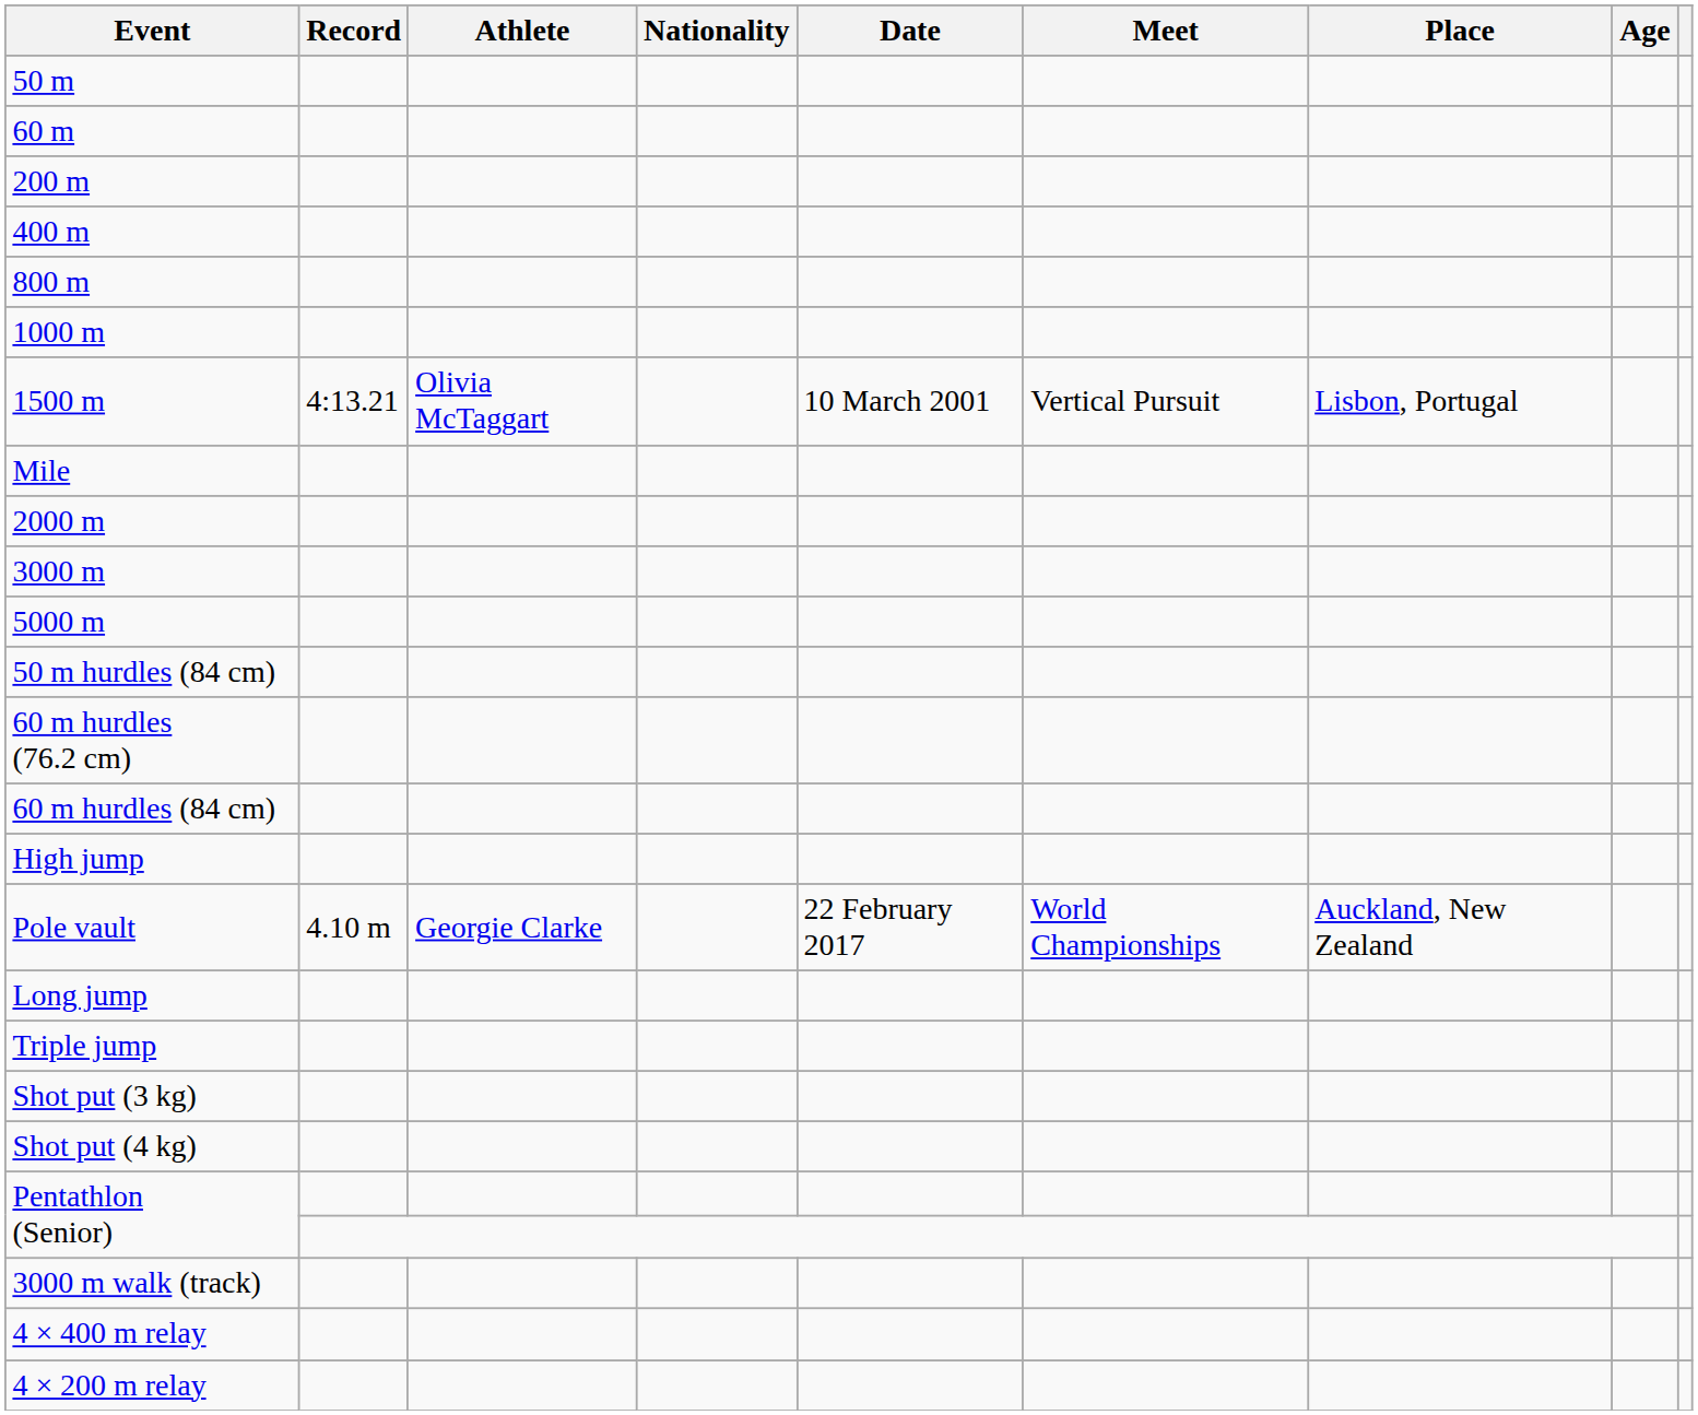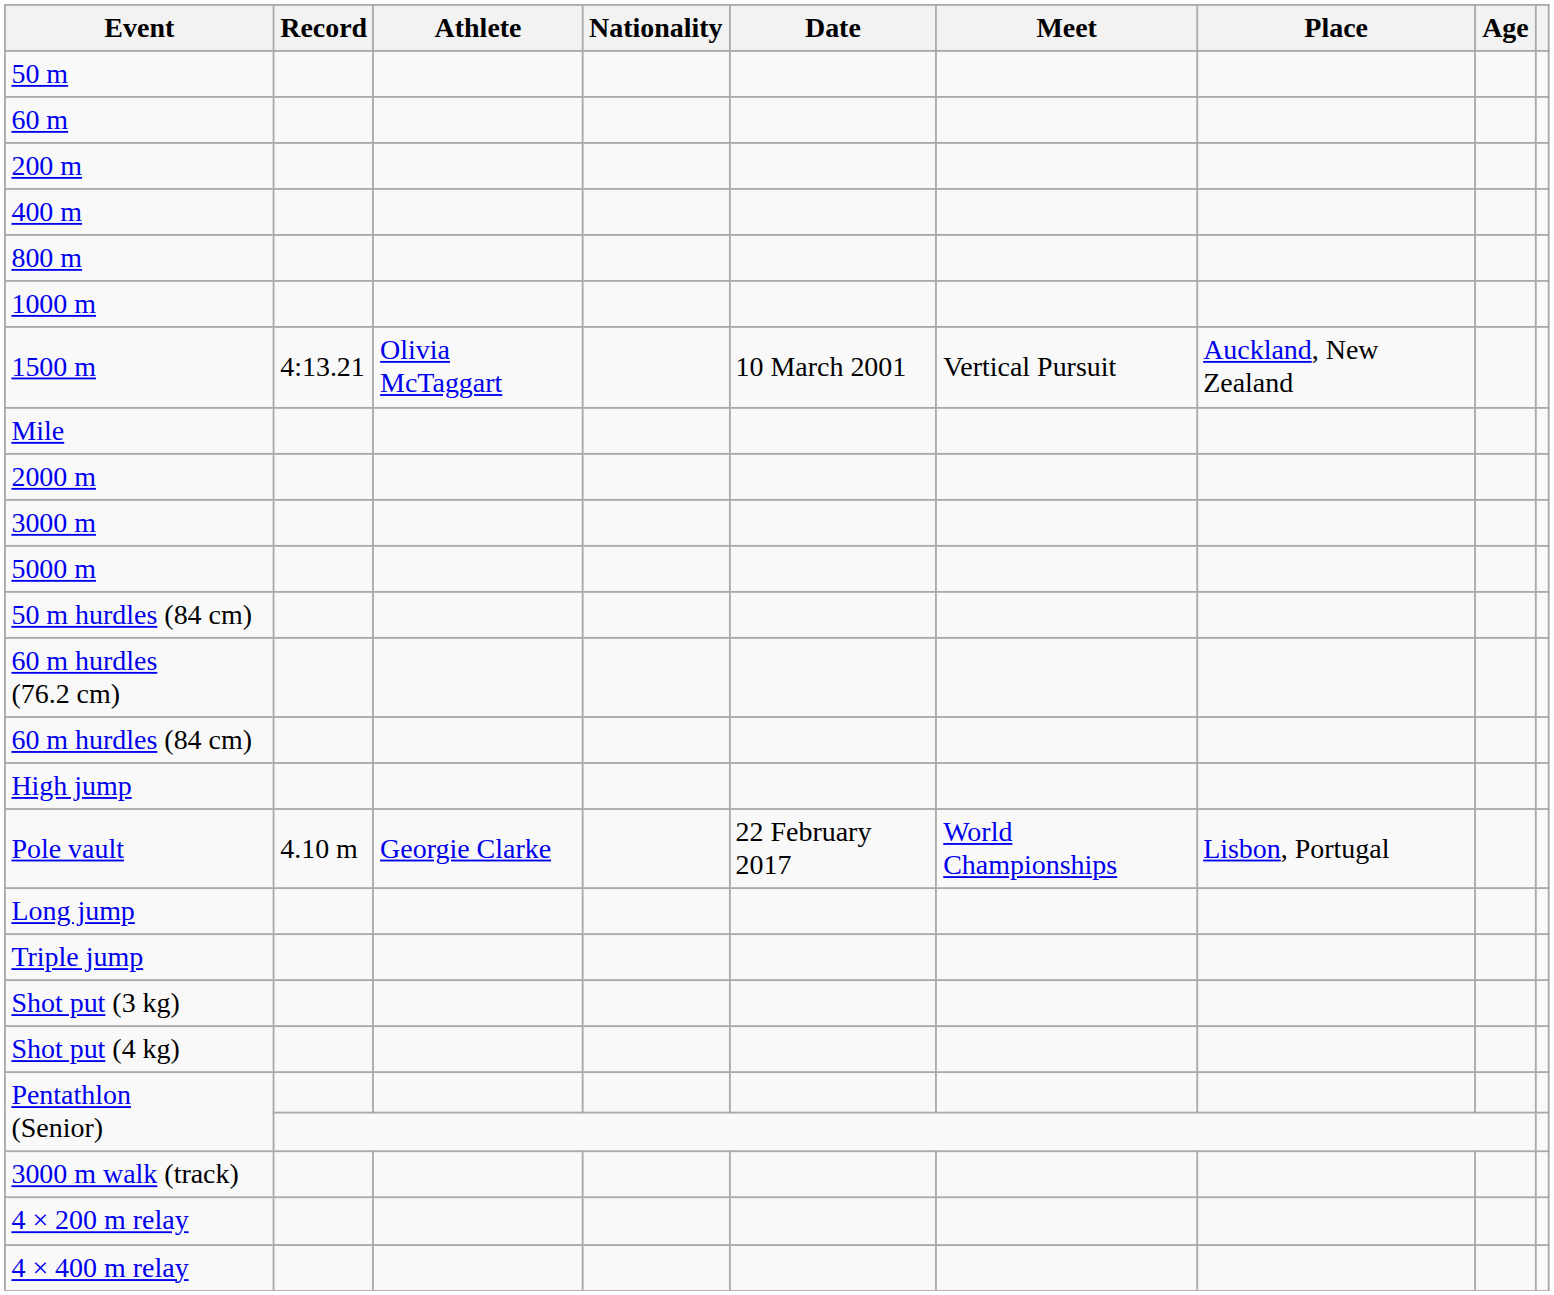 <table class=wikitable style="width: 95%; font-size: 95%;">
 <tr>
 <th>Event</th>
 <th>Record</th>
 <th>Athlete</th>
 <th>Nationality</th>
 <th>Date</th>
 <th>Meet</th>
 <th>Place</th>
 <th>Age</th>
 <th></th>
 </tr>
 <tr>
 <td><a href='#'>50 m</a></td>
 <td></td>
 <td></td>
 <td></td>
 <td></td>
 <td></td>
 <td></td>
 <td></td>
 <td></td>
 </tr>
 <tr>
 <td><a href='#'>60 m</a></td>
 <td></td>
 <td></td>
 <td></td>
 <td></td>
 <td></td>
 <td></td>
 <td></td>
 <td></td>
 </tr>
 <tr>
 <td><a href='#'>200 m</a></td>
 <td></td>
 <td></td>
 <td></td>
 <td></td>
 <td></td>
 <td></td>
 <td></td>
 <td></td>
 </tr>
 <tr>
 <td><a href='#'>400 m</a></td>
 <td></td>
 <td></td>
 <td></td>
 <td></td>
 <td></td>
 <td></td>
 <td></td>
 <td></td>
 </tr>
 <tr>
 <td><a href='#'>800 m</a></td>
 <td></td>
 <td></td>
 <td></td>
 <td></td>
 <td></td>
 <td></td>
 <td></td>
 <td></td>
 </tr>
 <tr>
 <td><a href='#'>1000 m</a></td>
 <td></td>
 <td></td>
 <td></td>
 <td></td>
 <td></td>
 <td></td>
 <td></td>
 <td></td>
 </tr>
 <tr>
 <td><a href='#'>1500 m</a></td>
 <td>4:13.21</td>
 <td><a href='#'>Olivia McTaggart</a></td>
 <td></td>
 <td>10 March 2001</td>
 <td>Vertical Pursuit</td>
-<td><a href='#'>Lisbon</a>, Portugal</td>
+<td><a href='#'>Auckland</a>, New Zealand</td>
 <td></td>
 <td></td>
 </tr>
 <tr>
 <td><a href='#'>Mile</a></td>
 <td></td>
 <td></td>
 <td></td>
 <td></td>
 <td></td>
 <td></td>
 <td></td>
 <td></td>
 </tr>
 <tr>
 <td><a href='#'>2000 m</a></td>
 <td></td>
 <td></td>
 <td></td>
 <td></td>
 <td></td>
 <td></td>
 <td></td>
 <td></td>
 </tr>
 <tr>
 <td><a href='#'>3000 m</a></td>
 <td></td>
 <td></td>
 <td></td>
 <td></td>
 <td></td>
 <td></td>
 <td></td>
 <td></td>
 </tr>
 <tr>
 <td><a href='#'>5000 m</a></td>
 <td></td>
 <td></td>
 <td></td>
 <td></td>
 <td></td>
 <td></td>
 <td></td>
 <td></td>
 </tr>
 <tr>
 <td><a href='#'>50 m hurdles</a> (84 cm)</td>
 <td></td>
 <td></td>
 <td></td>
 <td></td>
 <td></td>
 <td></td>
 <td></td>
 <td></td>
 </tr>
 <tr>
 <td><a href='#'>60 m hurdles</a> (76.2 cm)</td>
 <td></td>
 <td></td>
 <td></td>
 <td></td>
 <td></td>
 <td></td>
 <td></td>
 <td></td>
 </tr>
 <tr>
 <td><a href='#'>60 m hurdles</a> (84 cm)</td>
 <td></td>
 <td></td>
 <td></td>
 <td></td>
 <td></td>
 <td></td>
 <td></td>
 <td></td>
 </tr>
 <tr>
 <td><a href='#'>High jump</a></td>
 <td></td>
 <td></td>
 <td></td>
 <td></td>
 <td></td>
 <td></td>
 <td></td>
 <td></td>
 </tr>
 <tr>
 <td><a href='#'>Pole vault</a></td>
 <td>4.10 m</td>
 <td><a href='#'>Georgie Clarke</a></td>
 <td></td>
 <td>22 February 2017</td>
 <td><a href='#'>World Championships</a></td>
-<td><a href='#'>Auckland</a>, New Zealand</td>
+<td><a href='#'>Lisbon</a>, Portugal</td>
 <td></td>
 <td></td>
 </tr>
 <tr>
 <td><a href='#'>Long jump</a></td>
 <td></td>
 <td></td>
 <td></td>
 <td></td>
 <td></td>
 <td></td>
 <td></td>
 <td></td>
 </tr>
 <tr>
 <td><a href='#'>Triple jump</a></td>
 <td></td>
 <td></td>
 <td></td>
 <td></td>
 <td></td>
 <td></td>
 <td></td>
 <td></td>
 </tr>
 <tr>
 <td><a href='#'>Shot put</a> (3 kg)</td>
 <td></td>
 <td></td>
 <td></td>
 <td></td>
 <td></td>
 <td></td>
 <td></td>
 <td></td>
 </tr>
 <tr>
 <td><a href='#'>Shot put</a> (4 kg)</td>
 <td></td>
 <td></td>
 <td></td>
 <td></td>
 <td></td>
 <td></td>
 <td></td>
 <td></td>
 </tr>
 <tr>
 <td rowspan=2><a href='#'>Pentathlon</a> <br>(Senior)</td>
 <td></td>
 <td></td>
 <td></td>
 <td></td>
 <td></td>
 <td></td>
 <td></td>
 <td></td>
 </tr>
 <tr>
 <td colspan=7></td>
 <td></td>
 </tr>
 <tr>
 <td><a href='#'>3000 m walk</a> (track)</td>
 <td></td>
 <td></td>
 <td></td>
 <td></td>
 <td></td>
 <td></td>
 <td></td>
 <td></td>
 </tr>
 <tr>
+<td><a href='#'>4 × 200 m relay</a></td>
+<td></td>
+<td></td>
+<td></td>
+<td></td>
+<td></td>
+<td></td>
+<td></td>
+<td></td>
+</tr>
+<tr>
 <td><a href='#'>4 × 400 m relay</a></td>
 <td></td>
 <td></td>
 <td></td>
 <td></td>
 <td></td>
 <td></td>
 <td></td>
 <td></td>
 </tr>
-<tr>
-<td><a href='#'>4 × 200 m relay</a></td>
-<td></td>
-<td></td>
-<td></td>
-<td></td>
-<td></td>
-<td></td>
-<td></td>
-<td></td>
-</tr>
 </table>
